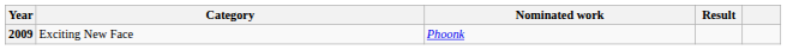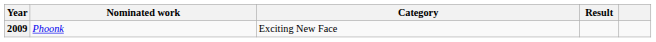 <table class="wikitable plainrowheaders" style="width:80%;">
 <tr>
 <th scope="col" style="width:4%;">Year</th>
+<th scope="col" style="width:35%;">Nominated work</th>
 <th scope="col" style="width:50%;">Category</th>
-<th scope="col" style="width:35%;">Nominated work</th>
 <th scope="col" style="width:6%;">Result</th>
 <th scope="col" style="width:6%;"></th>
 </tr>
 <tr>
 <th scope="row">2009</th>
+<td><em><a href='#'>Phoonk</a></em></td>
 <td>Exciting New Face</td>
-<td><em><a href='#'>Phoonk</a></em></td>
 <td></td>
 <td style="text-align:center;"></td>
 </tr>
 </table>
